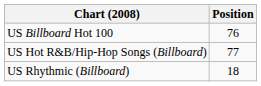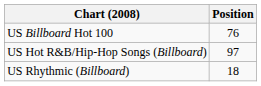 <table class="wikitable sortable">
 <tr>
 <th align="left">Chart (2008)</th>
 <th align="left">Position</th>
 </tr>
 <tr>
 <td>US <em>Billboard</em> Hot 100</td>
 <td style="text-align:center;">76</td>
 </tr>
 <tr>
 <td>US Hot R&B/Hip-Hop Songs (<em>Billboard</em>)</td>
-<td style="text-align:center;">77</td>
+<td style="text-align:center;">97</td>
 </tr>
 <tr>
 <td>US Rhythmic (<em>Billboard</em>)</td>
 <td style="text-align:center;">18</td>
 </tr>
 </table>
